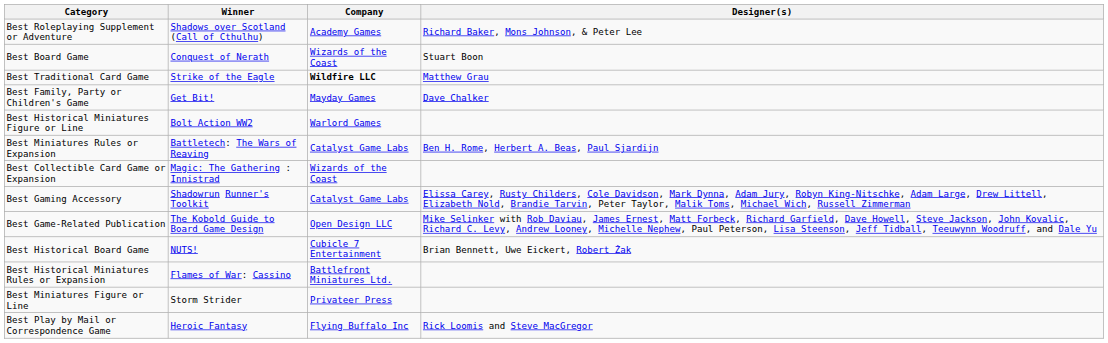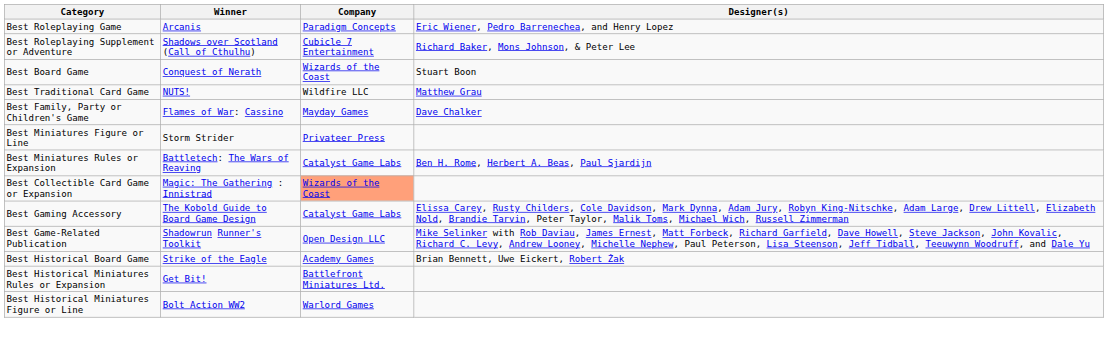 <table class="wikitable">
 <tr>
 <th>Category</th>
 <th>Winner</th>
 <th>Company</th>
 <th>Designer(s)</th>
 </tr>
 <tr>
+<td>Best Roleplaying Game</td>
+<td><a href='#'>Arcanis</a></td>
+<td><a href='#'>Paradigm Concepts</a></td>
+<td><a href='#'>Eric Wiener</a>, <a href='#'>Pedro Barrenechea</a>, and Henry Lopez</td>
+</tr>
+<tr>
 <td>Best Roleplaying Supplement or Adventure</td>
 <td><a href='#'>Shadows over Scotland</a> (<a href='#'>Call of Cthulhu</a>)</td>
-<td><a href='#'>Academy Games</a></td>
+<td><a href='#'>Cubicle 7 Entertainment</a></td>
 <td><a href='#'>Richard Baker</a>, <a href='#'>Mons Johnson</a>, & Peter Lee</td>
 </tr>
 <tr>
 <td>Best Board Game</td>
 <td><a href='#'>Conquest of Nerath</a></td>
 <td><a href='#'>Wizards of the Coast</a></td>
 <td>Stuart Boon</td>
 </tr>
 <tr>
 <td>Best Traditional Card Game</td>
-<td><a href='#'>Strike of the Eagle</a></td>
-<td><strong>Wildfire LLC</strong></td>
+<td><a href='#'>NUTS!</a></td>
+<td>Wildfire LLC</td>
 <td><a href='#'>Matthew Grau</a></td>
 </tr>
 <tr>
 <td>Best Family, Party or Children's Game</td>
-<td><a href='#'>Get Bit!</a></td>
+<td><a href='#'>Flames of War</a>: <a href='#'>Cassino</a></td>
 <td><a href='#'>Mayday Games</a></td>
 <td><a href='#'>Dave Chalker</a></td>
 </tr>
 <tr>
-<td>Best Historical Miniatures Figure or Line</td>
-<td><a href='#'>Bolt Action WW2</a></td>
-<td><a href='#'>Warlord Games</a></td>
+<td>Best Miniatures Figure or Line</td>
+<td>Storm Strider</td>
+<td><a href='#'>Privateer Press</a></td>
 <td></td>
 </tr>
 <tr>
 <td>Best Miniatures Rules or Expansion</td>
 <td><a href='#'>Battletech</a>: <a href='#'>The Wars of Reaving</a></td>
 <td><a href='#'>Catalyst Game Labs</a></td>
 <td><a href='#'>Ben H. Rome</a>, <a href='#'>Herbert A. Beas</a>, <a href='#'>Paul Sjardijn</a></td>
 </tr>
 <tr>
 <td>Best Collectible Card Game or Expansion</td>
 <td><a href='#'>Magic: The Gathering</a> : <a href='#'>Innistrad</a></td>
-<td><a href='#'>Wizards of the Coast</a></td>
+<td style="background: lightsalmon;"><a href='#'>Wizards of the Coast</a></td>
 <td></td>
 </tr>
 <tr>
 <td>Best Gaming Accessory</td>
-<td><a href='#'>Shadowrun</a> <a href='#'>Runner's Toolkit</a></td>
+<td><a href='#'>The Kobold Guide to Board Game Design</a></td>
 <td><a href='#'>Catalyst Game Labs</a></td>
 <td><a href='#'>Elissa Carey</a>, <a href='#'>Rusty Childers</a>, <a href='#'>Cole Davidson</a>, <a href='#'>Mark Dynna</a>, <a href='#'>Adam Jury</a>, <a href='#'>Robyn King-Nitschke</a>, <a href='#'>Adam Large</a>, <a href='#'>Drew Littell</a>, <a href='#'>Elizabeth Nold</a>, <a href='#'>Brandie Tarvin</a>, Peter Taylor, <a href='#'>Malik Toms</a>, <a href='#'>Michael Wich</a>, <a href='#'>Russell Zimmerman</a></td>
 </tr>
 <tr>
 <td>Best Game-Related Publication</td>
-<td><a href='#'>The Kobold Guide to Board Game Design</a></td>
+<td><a href='#'>Shadowrun</a> <a href='#'>Runner's Toolkit</a></td>
 <td><a href='#'>Open Design LLC</a></td>
 <td><a href='#'>Mike Selinker</a> with <a href='#'>Rob Daviau</a>, <a href='#'>James Ernest</a>, <a href='#'>Matt Forbeck</a>, <a href='#'>Richard Garfield</a>, <a href='#'>Dave Howell</a>, <a href='#'>Steve Jackson</a>, <a href='#'>John Kovalic</a>, <a href='#'>Richard C. Levy</a>, <a href='#'>Andrew Looney</a>, <a href='#'>Michelle Nephew</a>, Paul Peterson, <a href='#'>Lisa Steenson</a>, <a href='#'>Jeff Tidball</a>, <a href='#'>Teeuwynn Woodruff</a>, and <a href='#'>Dale Yu</a></td>
 </tr>
 <tr>
 <td>Best Historical Board Game</td>
-<td><a href='#'>NUTS!</a></td>
-<td><a href='#'>Cubicle 7 Entertainment</a></td>
+<td><a href='#'>Strike of the Eagle</a></td>
+<td><a href='#'>Academy Games</a></td>
 <td>Brian Bennett, Uwe Eickert, <a href='#'>Robert Żak</a></td>
 </tr>
 <tr>
 <td>Best Historical Miniatures Rules or Expansion</td>
-<td><a href='#'>Flames of War</a>: <a href='#'>Cassino</a></td>
+<td><a href='#'>Get Bit!</a></td>
 <td><a href='#'>Battlefront Miniatures Ltd.</a></td>
 <td></td>
 </tr>
 <tr>
-<td>Best Miniatures Figure or Line</td>
-<td>Storm Strider</td>
-<td><a href='#'>Privateer Press</a></td>
+<td>Best Historical Miniatures Figure or Line</td>
+<td><a href='#'>Bolt Action WW2</a></td>
+<td><a href='#'>Warlord Games</a></td>
 <td></td>
 </tr>
-<tr>
-<td>Best Play by Mail or Correspondence Game</td>
-<td><a href='#'>Heroic Fantasy</a></td>
-<td><a href='#'>Flying Buffalo Inc</a></td>
-<td><a href='#'>Rick Loomis</a> and <a href='#'>Steve MacGregor</a></td>
-</tr>
 </table>
